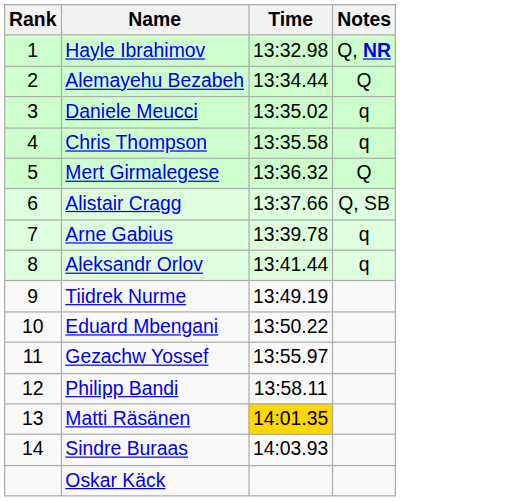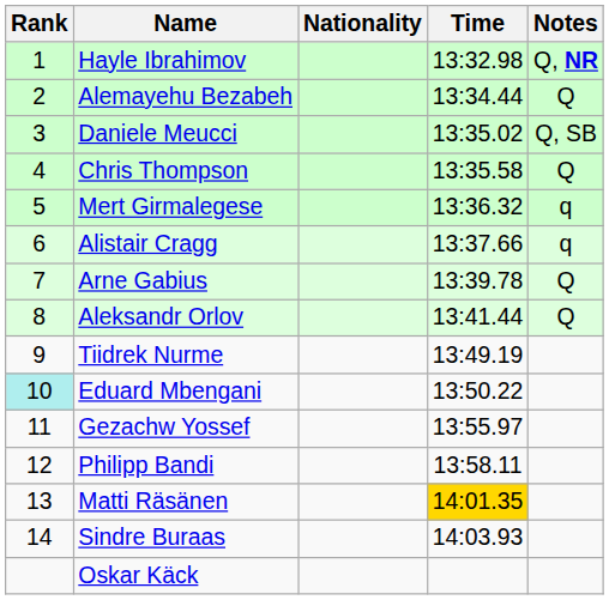 <table class="wikitable sortable" style="text-align:center">
 <tr>
 <th>Rank</th>
 <th>Name</th>
+<th>Nationality</th>
 <th>Time</th>
 <th>Notes</th>
 </tr>
 <tr bgcolor=ccffcc>
 <td>1</td>
 <td align="left"><a href='#'>Hayle Ibrahimov</a></td>
+<td align=left></td>
 <td>13:32.98</td>
 <td>Q, <strong><a href='#'>NR</a></strong></td>
 </tr>
 <tr bgcolor=ccffcc>
 <td>2</td>
 <td align="left"><a href='#'>Alemayehu Bezabeh</a></td>
+<td align=left></td>
 <td>13:34.44</td>
 <td>Q</td>
 </tr>
 <tr bgcolor=ccffcc>
 <td>3</td>
 <td align="left"><a href='#'>Daniele Meucci</a></td>
+<td align=left></td>
 <td>13:35.02</td>
-<td>q</td>
+<td>Q, SB</td>
 </tr>
 <tr bgcolor=ccffcc>
 <td>4</td>
 <td align="left"><a href='#'>Chris Thompson</a></td>
+<td align=left></td>
 <td>13:35.58</td>
-<td>q</td>
+<td>Q</td>
 </tr>
 <tr bgcolor=ccffcc>
 <td>5</td>
 <td align="left"><a href='#'>Mert Girmalegese</a></td>
+<td align=left></td>
 <td>13:36.32</td>
-<td>Q</td>
+<td>q</td>
 </tr>
 <tr bgcolor=ddffdd>
 <td>6</td>
 <td align="left"><a href='#'>Alistair Cragg</a></td>
+<td align=left></td>
 <td>13:37.66</td>
-<td>Q, SB</td>
+<td>q</td>
 </tr>
 <tr bgcolor=ddffdd>
 <td>7</td>
 <td align="left"><a href='#'>Arne Gabius</a></td>
+<td align=left></td>
 <td>13:39.78</td>
-<td>q</td>
+<td>Q</td>
 </tr>
 <tr bgcolor=ddffdd>
 <td>8</td>
 <td align="left"><a href='#'>Aleksandr Orlov</a></td>
+<td align=left></td>
 <td>13:41.44</td>
-<td>q</td>
+<td>Q</td>
 </tr>
 <tr>
 <td>9</td>
 <td align="left"><a href='#'>Tiidrek Nurme</a></td>
+<td align=left></td>
 <td>13:49.19</td>
 <td></td>
 </tr>
 <tr>
-<td>10</td>
+<td style="background: paleturquoise;">10</td>
 <td align="left"><a href='#'>Eduard Mbengani</a></td>
+<td align=left></td>
 <td>13:50.22</td>
 <td></td>
 </tr>
 <tr>
 <td>11</td>
 <td align="left"><a href='#'>Gezachw Yossef</a></td>
+<td align=left></td>
 <td>13:55.97</td>
 <td></td>
 </tr>
 <tr>
 <td>12</td>
 <td align="left"><a href='#'>Philipp Bandi</a></td>
+<td align=left></td>
 <td>13:58.11</td>
 <td></td>
 </tr>
 <tr>
 <td>13</td>
 <td align="left"><a href='#'>Matti Räsänen</a></td>
+<td align=left></td>
 <td style="background: gold;">14:01.35</td>
 <td></td>
 </tr>
 <tr>
 <td>14</td>
 <td align="left"><a href='#'>Sindre Buraas</a></td>
+<td align=left></td>
 <td>14:03.93</td>
 <td></td>
 </tr>
 <tr>
 <td></td>
 <td align="left"><a href='#'>Oskar Käck</a></td>
+<td align=left></td>
 <td></td>
 <td></td>
 </tr>
 </table>
